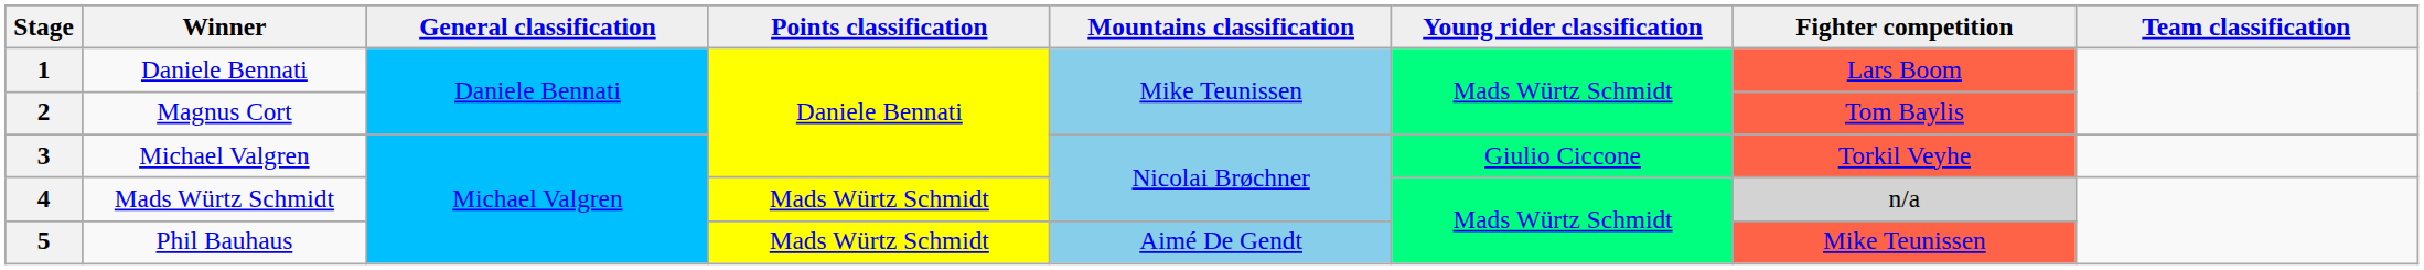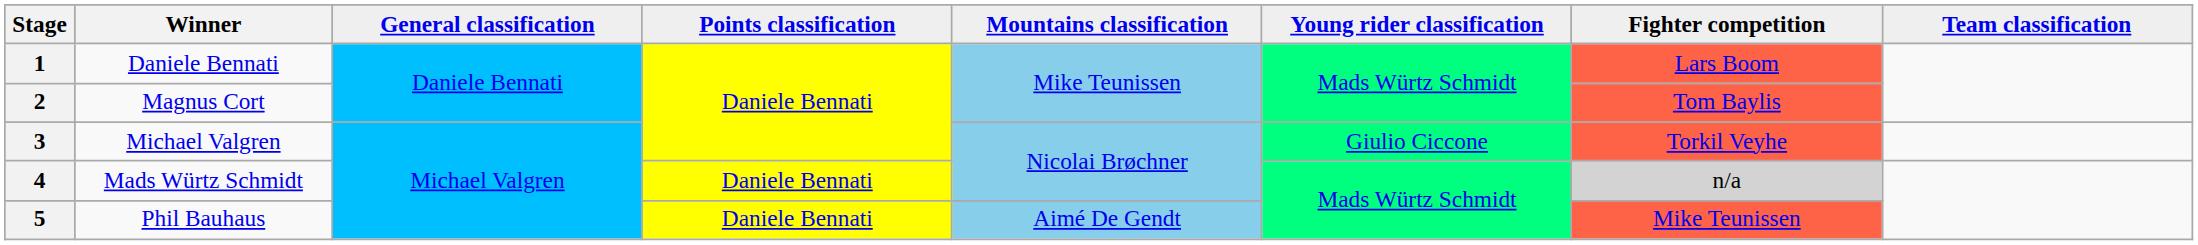 <table class="wikitable" style="text-align: center; font-size:smaller;">
 <tr style="background:#efefef;">
 <th style="width:1%;">Stage</th>
 <th style="width:10%;">Winner</th>
 <th style="background:#efefef; width:12%;"><a href='#'>General classification</a><br></th>
 <th style="background:#efefef; width:12%;"><a href='#'>Points classification</a><br></th>
 <th style="background:#efefef; width:12%;"><a href='#'>Mountains classification</a><br></th>
 <th style="background:#efefef; width:12%;"><a href='#'>Young rider classification</a><br></th>
 <th style="background:#efefef; width:12%;">Fighter competition<br></th>
 <th style="background:#efefef; width:12%;"><a href='#'>Team classification</a></th>
 </tr>
 <tr>
 <th>1</th>
 <td><a href='#'>Daniele Bennati</a></td>
 <td style="background:DeepSkyBlue;" rowspan="2"><a href='#'>Daniele Bennati</a></td>
 <td style="background:Yellow;" rowspan="3"><a href='#'>Daniele Bennati</a></td>
 <td style="background:SkyBlue;" rowspan="2"><a href='#'>Mike Teunissen</a></td>
 <td style="background:SpringGreen;" rowspan="2"><a href='#'>Mads Würtz Schmidt</a></td>
 <td style="background:Tomato;"><a href='#'>Lars Boom</a></td>
 <td rowspan="2"></td>
 </tr>
 <tr>
 <th>2</th>
 <td><a href='#'>Magnus Cort</a></td>
 <td style="background:Tomato;"><a href='#'>Tom Baylis</a></td>
 </tr>
 <tr>
 <th>3</th>
 <td><a href='#'>Michael Valgren</a></td>
 <td style="background:DeepSkyBlue;" rowspan="3"><a href='#'>Michael Valgren</a></td>
 <td style="background:SkyBlue;" rowspan="2"><a href='#'>Nicolai Brøchner</a></td>
 <td style="background:SpringGreen;"><a href='#'>Giulio Ciccone</a></td>
 <td style="background:Tomato;"><a href='#'>Torkil Veyhe</a></td>
 <td></td>
 </tr>
 <tr>
 <th>4</th>
 <td><a href='#'>Mads Würtz Schmidt</a></td>
-<td style="background:Yellow;" rowspan="1"><a href='#'>Mads Würtz Schmidt</a></td>
+<td style="background:Yellow;"><a href='#'>Daniele Bennati</a></td>
 <td style="background:SpringGreen;" rowspan="2"><a href='#'>Mads Würtz Schmidt</a></td>
 <td style="background:LightGrey;">n/a</td>
 <td rowspan="2"></td>
 </tr>
 <tr>
 <th>5</th>
 <td><a href='#'>Phil Bauhaus</a></td>
-<td style="background:Yellow;" rowspan="1"><a href='#'>Mads Würtz Schmidt</a></td>
+<td style="background:Yellow;"><a href='#'>Daniele Bennati</a></td>
 <td style="background:SkyBlue;"><a href='#'>Aimé De Gendt</a></td>
 <td style="background:Tomato;"><a href='#'>Mike Teunissen</a></td>
 </tr>
 </table>
